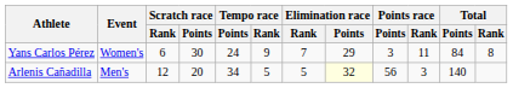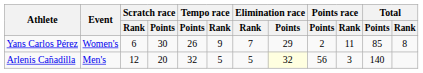 <table class=wikitable style="font-size:90%;">
 <tr>
 <th rowspan=2>Athlete</th>
 <th rowspan=2>Event</th>
 <th colspan=2>Scratch race</th>
 <th colspan=2>Tempo race</th>
 <th colspan=2>Elimination race</th>
 <th colspan=2>Points race</th>
 <th colspan=2>Total</th>
 </tr>
 <tr style="font-size:95%">
 <th>Rank</th>
 <th>Points</th>
 <th>Points</th>
 <th>Rank</th>
 <th>Rank</th>
 <th>Points</th>
 <th>Points</th>
 <th>Rank</th>
 <th>Points</th>
 <th>Rank</th>
 </tr>
 <tr align=center>
 <td align=left><a href='#'>Yans Carlos Pérez</a></td>
 <td align=left><a href='#'>Women's</a></td>
 <td>6</td>
 <td>30</td>
-<td>24</td>
+<td>26</td>
 <td>9</td>
 <td>7</td>
 <td>29</td>
-<td>3</td>
+<td>2</td>
 <td>11</td>
-<td>84</td>
+<td>85</td>
 <td>8</td>
 </tr>
 <tr align=center>
 <td align=left><a href='#'>Arlenis Cañadilla</a></td>
 <td align=left><a href='#'>Men's</a></td>
 <td>12</td>
 <td>20</td>
-<td>34</td>
+<td>32</td>
 <td>5</td>
 <td>5</td>
 <td style="background: lightyellow;">32</td>
 <td>56</td>
 <td>3</td>
 <td>140</td>
 <td></td>
 </tr>
 </table>
